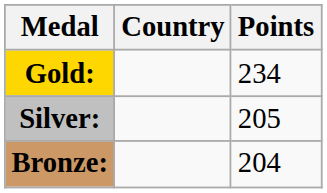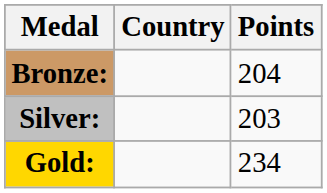 <table class="wikitable">
 <tr>
 <th><strong>Medal</strong></th>
 <th><strong>Country</strong></th>
 <th><strong>Points</strong></th>
 </tr>
 <tr>
+<td style="text-align:center;background-color:#CC9966;"><strong>Bronze:</strong></td>
+<td></td>
+<td>204</td>
+</tr>
+<tr>
+<td style="text-align:center;background-color:silver;"><strong>Silver:</strong></td>
+<td></td>
+<td>203</td>
+</tr>
+<tr>
 <td style="text-align:center;background-color:gold;"><strong>Gold:</strong></td>
 <td><strong></strong></td>
 <td>234</td>
 </tr>
-<tr>
-<td style="text-align:center;background-color:silver;"><strong>Silver:</strong></td>
-<td></td>
-<td>205</td>
-</tr>
-<tr>
-<td style="text-align:center;background-color:#CC9966;"><strong>Bronze:</strong></td>
-<td></td>
-<td>204</td>
-</tr>
 </table>
